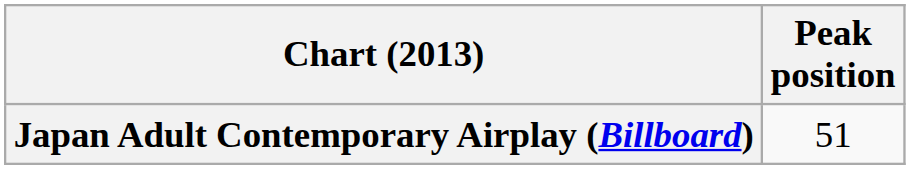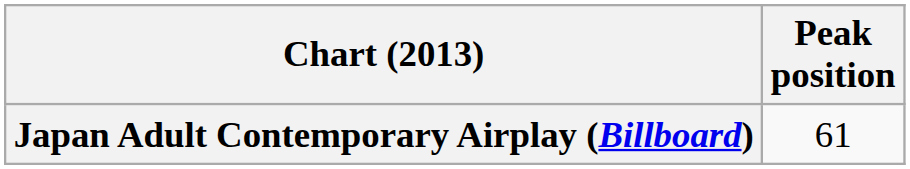 <table class="wikitable sortable plainrowheaders" style="text-align:center;">
 <tr>
 <th scope="col">Chart (2013)</th>
 <th scope="col">Peak<br>position</th>
 </tr>
 <tr>
 <th scope="row">Japan Adult Contemporary Airplay (<em><a href='#'>Billboard</a></em>)</th>
-<td style="text-align:center;">51</td>
+<td style="text-align:center;">61</td>
 </tr>
 </table>
